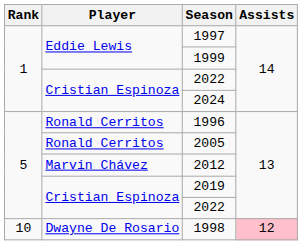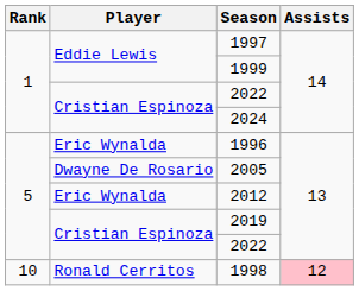 <table class="wikitable sortable collapsible" style="text-align:center;">
 <tr>
 <th>Rank</th>
 <th>Player</th>
 <th>Season</th>
 <th>Assists</th>
 </tr>
 <tr>
 <td rowspan="4">1</td>
 <td align=left rowspan="2"> <a href='#'>Eddie Lewis</a></td>
 <td>1997</td>
 <td rowspan=4>14</td>
 </tr>
 <tr>
 <td>1999</td>
 </tr>
 <tr>
 <td align=left rowspan="2"> <a href='#'>Cristian Espinoza</a></td>
 <td>2022</td>
 </tr>
 <tr>
 <td>2024</td>
 </tr>
 <tr>
 <td rowspan="5">5</td>
-<td align=left> <a href='#'>Ronald Cerritos</a></td>
+<td align=left> <a href='#'>Eric Wynalda</a></td>
 <td>1996</td>
 <td rowspan=5>13</td>
 </tr>
 <tr>
-<td align=left> <a href='#'>Ronald Cerritos</a></td>
+<td align=left> <a href='#'>Dwayne De Rosario</a></td>
 <td>2005</td>
 </tr>
 <tr>
-<td align=left> <a href='#'>Marvin Chávez</a></td>
+<td align=left> <a href='#'>Eric Wynalda</a></td>
 <td>2012</td>
 </tr>
 <tr>
 <td align=left rowspan="2"> <a href='#'>Cristian Espinoza</a></td>
 <td>2019</td>
 </tr>
 <tr>
 <td>2022</td>
 </tr>
 <tr>
 <td>10</td>
-<td align=left> <a href='#'>Dwayne De Rosario</a></td>
+<td align=left> <a href='#'>Ronald Cerritos</a></td>
 <td>1998</td>
 <td style="background: pink;">12</td>
 </tr>
 </table>
